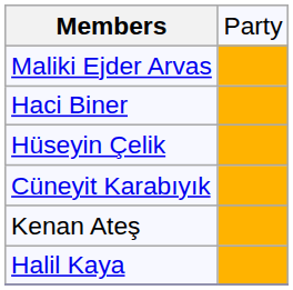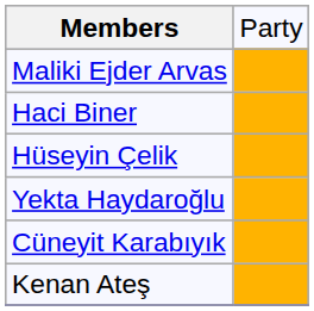 <table class=wikitable style="border:1px solid #8888aa; background-color:#f7f8ff; padding:0px; font-size:90%;">
 <tr>
 <th>Members</th>
 <td>Party</td>
 </tr>
 <tr>
 <td><a href='#'>Maliki Ejder Arvas</a></td>
 <td style="background: #ffb300"></td>
 </tr>
 <tr>
 <td><a href='#'>Haci Biner</a></td>
 <td style="background: #ffb300"></td>
 </tr>
 <tr>
 <td><a href='#'>Hüseyin Çelik</a></td>
 <td style="background: #ffb300"></td>
 </tr>
 <tr>
+<td><a href='#'>Yekta Haydaroğlu</a></td>
+<td style="background: #ffb300"></td>
+</tr>
+<tr>
 <td><a href='#'>Cüneyit Karabıyık</a></td>
 <td style="background: #ffb300"></td>
 </tr>
 <tr>
 <td>Kenan Ateş</td>
 <td style="background: #ffb300"></td>
 </tr>
 <tr>
-<td><a href='#'>Halil Kaya</a></td>
-<td style="background: #ffb300"></td>
-</tr>
-<tr>
 </tr>
 </table>
